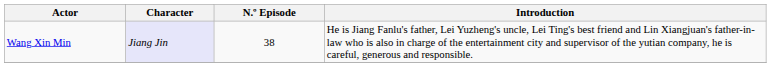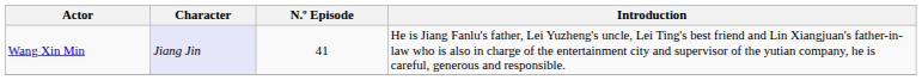 <table class="wikitable" width=90%>
 <tr>
 <th style="background-color: " width="11%">Actor</th>
 <th style="background-color: " width="8%">Character</th>
 <th style="background: " width="10%">N.º Episode</th>
 <th style="background-color: " width="40%">Introduction</th>
 </tr>
 <tr>
 <td><a href='#'>Wang Xin Min</a></td>
 <td style="background: lavender;"><em>Jiang Jin</em></td>
-<td rowspan="1" align="center">38</td>
+<td rowspan="1" align="center">41</td>
 <td>He is Jiang Fanlu's father, Lei Yuzheng's uncle, Lei Ting's best friend and Lin Xiangjuan's father-in-law who is also in charge of the entertainment city and supervisor of the yutian company, he is careful, generous and responsible.</td>
 </tr>
 <tr>
 </tr>
 </table>
